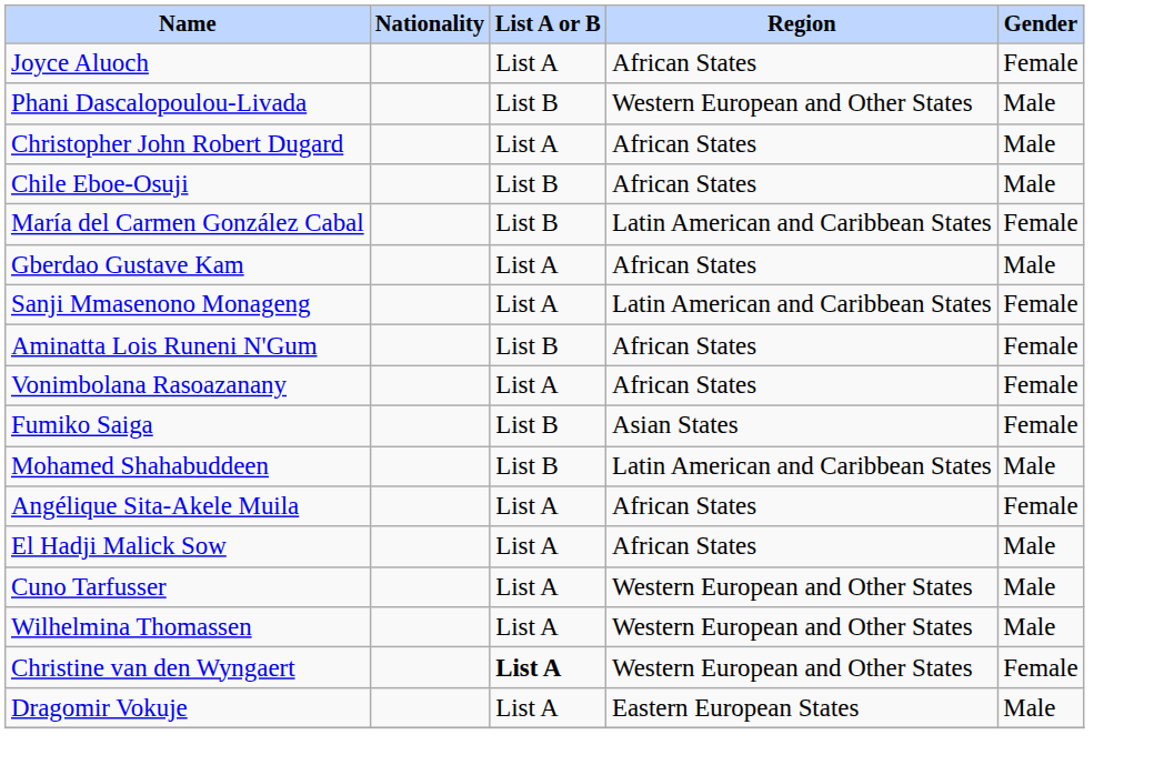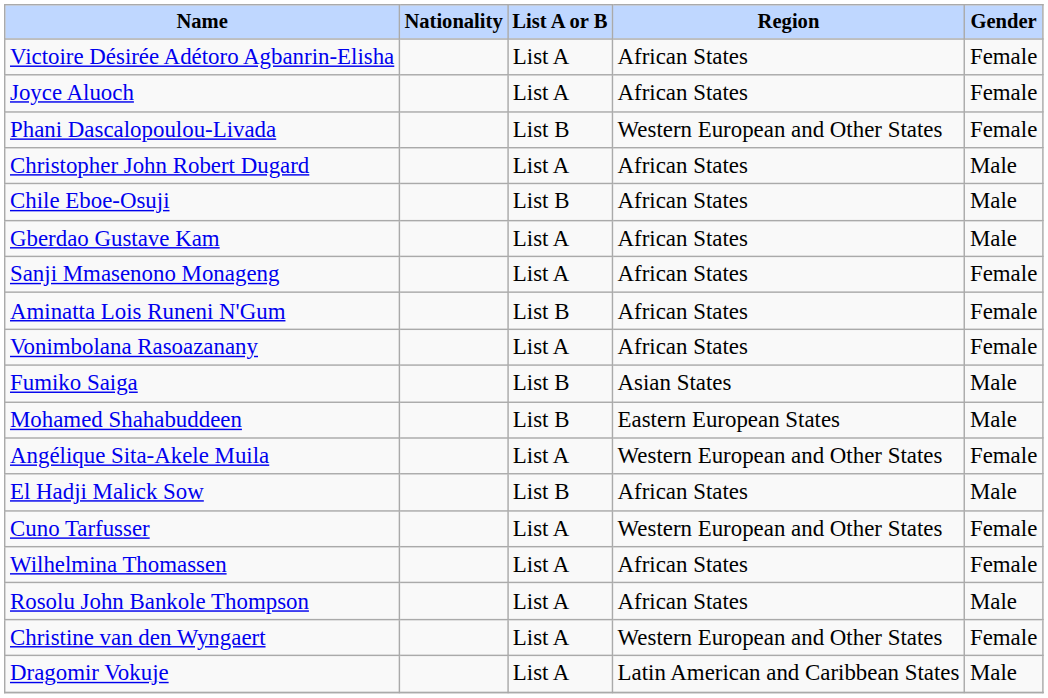 <table class="wikitable">
 <tr bgcolor=#BFD7FF align="center" style="font-size:90%;">
 <td><strong>Name</strong></td>
 <td><strong>Nationality</strong></td>
 <td><strong>List A or B</strong></td>
 <td><strong>Region</strong></td>
 <td><strong>Gender</strong></td>
+</tr>
+<tr>
+<td><a href='#'>Victoire Désirée Adétoro Agbanrin-Elisha</a></td>
+<td></td>
+<td>List A</td>
+<td>African States</td>
+<td>Female</td>
 </tr>
 <tr>
 <td><a href='#'>Joyce Aluoch</a></td>
 <td></td>
 <td>List A</td>
 <td>African States</td>
 <td>Female</td>
 </tr>
 <tr>
 <td><a href='#'>Phani Dascalopoulou-Livada</a></td>
 <td></td>
 <td>List B</td>
 <td>Western European and Other States</td>
-<td>Male</td>
+<td>Female</td>
 </tr>
 <tr>
 <td><a href='#'>Christopher John Robert Dugard</a></td>
 <td></td>
 <td>List A</td>
 <td>African States</td>
 <td>Male</td>
 </tr>
 <tr>
 <td><a href='#'>Chile Eboe-Osuji</a></td>
 <td></td>
 <td>List B</td>
 <td>African States</td>
 <td>Male</td>
 </tr>
 <tr>
-<td><a href='#'>María del Carmen González Cabal</a></td>
-<td></td>
-<td>List B</td>
-<td>Latin American and Caribbean States</td>
-<td>Female</td>
-</tr>
-<tr>
 <td><a href='#'>Gberdao Gustave Kam</a></td>
 <td></td>
 <td>List A</td>
 <td>African States</td>
 <td>Male</td>
 </tr>
 <tr>
 <td><a href='#'>Sanji Mmasenono Monageng</a></td>
 <td></td>
 <td>List A</td>
-<td>Latin American and Caribbean States</td>
+<td>African States</td>
 <td>Female</td>
 </tr>
 <tr>
 <td><a href='#'>Aminatta Lois Runeni N'Gum</a></td>
 <td></td>
 <td>List B</td>
 <td>African States</td>
 <td>Female</td>
 </tr>
 <tr>
 <td><a href='#'>Vonimbolana Rasoazanany</a></td>
 <td></td>
 <td>List A</td>
 <td>African States</td>
 <td>Female</td>
 </tr>
 <tr>
 <td><a href='#'>Fumiko Saiga</a></td>
 <td></td>
 <td>List B</td>
 <td>Asian States</td>
-<td>Female</td>
+<td>Male</td>
 </tr>
 <tr>
 <td><a href='#'>Mohamed Shahabuddeen</a></td>
 <td></td>
 <td>List B</td>
-<td>Latin American and Caribbean States</td>
+<td>Eastern European States</td>
 <td>Male</td>
 </tr>
 <tr>
 <td><a href='#'>Angélique Sita-Akele Muila</a></td>
 <td></td>
 <td>List A</td>
-<td>African States</td>
+<td>Western European and Other States</td>
 <td>Female</td>
 </tr>
 <tr>
 <td><a href='#'>El Hadji Malick Sow</a></td>
 <td></td>
-<td>List A</td>
+<td>List B</td>
 <td>African States</td>
 <td>Male</td>
 </tr>
 <tr>
 <td><a href='#'>Cuno Tarfusser</a></td>
 <td></td>
 <td>List A</td>
 <td>Western European and Other States</td>
-<td>Male</td>
+<td>Female</td>
 </tr>
 <tr>
 <td><a href='#'>Wilhelmina Thomassen</a></td>
 <td></td>
 <td>List A</td>
-<td>Western European and Other States</td>
+<td>African States</td>
+<td>Female</td>
+</tr>
+<tr>
+<td><a href='#'>Rosolu John Bankole Thompson</a></td>
+<td></td>
+<td>List A</td>
+<td>African States</td>
 <td>Male</td>
 </tr>
 <tr>
 <td><a href='#'>Christine van den Wyngaert</a></td>
 <td></td>
-<td><strong>List A</strong></td>
+<td>List A</td>
 <td>Western European and Other States</td>
 <td>Female</td>
 </tr>
 <tr>
 <td><a href='#'>Dragomir Vokuje</a></td>
 <td></td>
 <td>List A</td>
-<td>Eastern European States</td>
+<td>Latin American and Caribbean States</td>
 <td>Male</td>
 </tr>
 <tr>
 </tr>
 </table>
